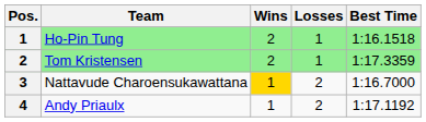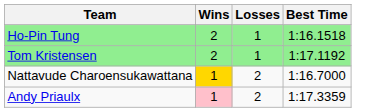 <table class="wikitable">
 <tr>
-<th>Pos.</th>
 <th>Team</th>
 <th>Wins</th>
 <th>Losses</th>
 <th>Best Time</th>
 </tr>
 <tr style="background:lightgreen;">
-<th>1</th>
 <td> <a href='#'>Ho-Pin Tung</a></td>
 <td style="text-align:center;">2</td>
 <td style="text-align:center;">1</td>
 <td style="text-align:center;">1:16.1518</td>
 </tr>
 <tr style="background:lightgreen;">
-<th>2</th>
 <td> <a href='#'>Tom Kristensen</a></td>
 <td style="text-align:center;">2</td>
 <td style="text-align:center;">1</td>
-<td style="text-align:center;">1:17.3359</td>
+<td style="text-align:center;">1:17.1192</td>
 </tr>
 <tr>
-<th>3</th>
 <td> Nattavude Charoensukawattana</td>
 <td style="background: gold; text-align:center;">1</td>
 <td style="text-align:center;">2</td>
 <td style="text-align:center;">1:16.7000</td>
 </tr>
 <tr>
-<th>4</th>
 <td> <a href='#'>Andy Priaulx</a></td>
-<td style="text-align:center;">1</td>
+<td style="background: pink; text-align:center;">1</td>
 <td style="text-align:center;">2</td>
-<td style="text-align:center;">1:17.1192</td>
+<td style="text-align:center;">1:17.3359</td>
 </tr>
 </table>
